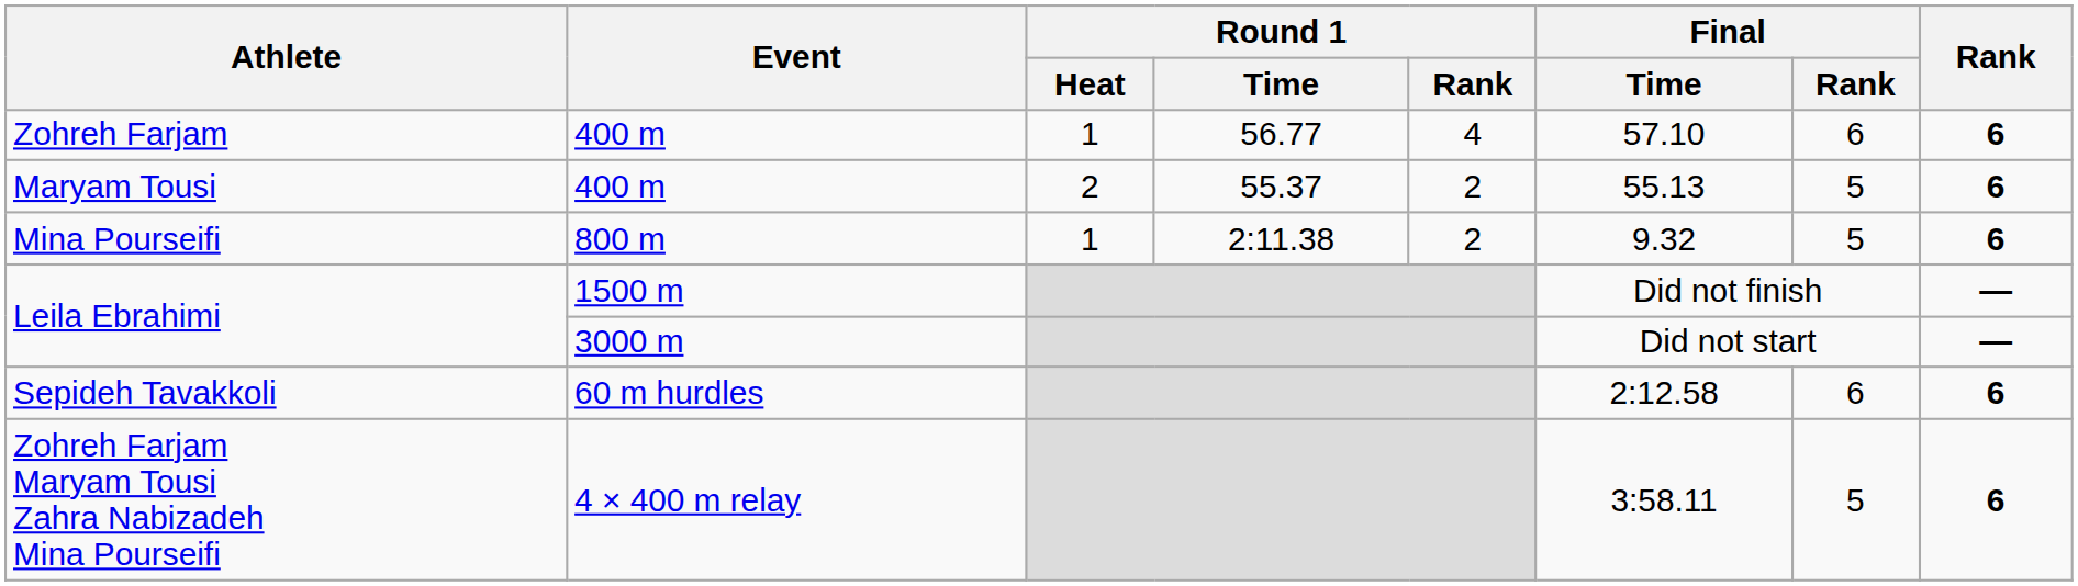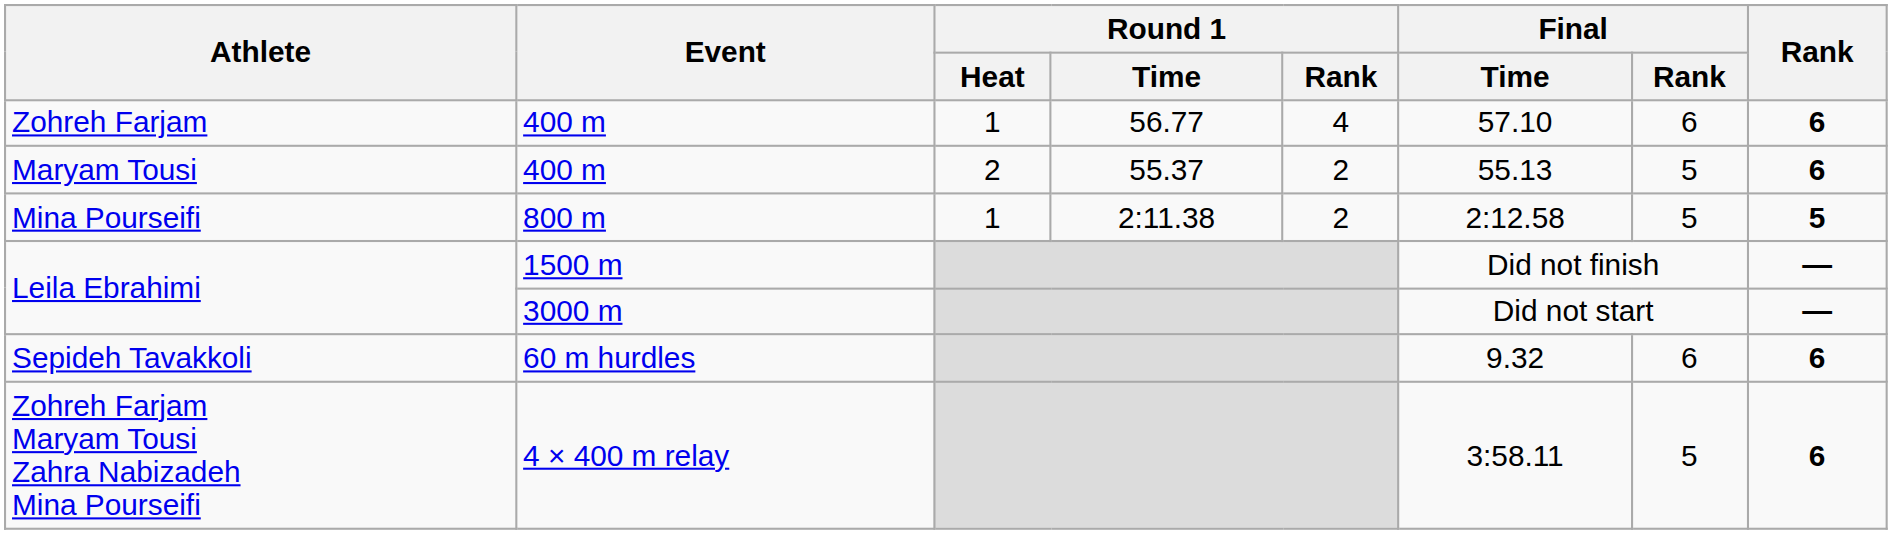 <table class="wikitable" width="72%" style="text-align:center; font-size:90%">
 <tr>
 <th rowspan="2" width="22%">Athlete</th>
 <th rowspan="2" width="18%">Event</th>
 <th colspan="3" width="20%">Round 1</th>
 <th colspan="2" width="15%">Final</th>
 <th rowspan="2" width="6%">Rank</th>
 </tr>
 <tr>
 <th width="5%">Heat</th>
 <th width="10%">Time</th>
 <th>Rank</th>
 <th width="10%">Time</th>
 <th>Rank</th>
 </tr>
 <tr>
 <td align="left"><a href='#'>Zohreh Farjam</a></td>
 <td align="left"><a href='#'>400 m</a></td>
 <td>1</td>
 <td>56.77</td>
 <td>4 <strong></strong></td>
 <td>57.10</td>
 <td>6</td>
 <td align=center><strong>6</strong></td>
 </tr>
 <tr>
 <td align="left"><a href='#'>Maryam Tousi</a></td>
 <td align="left"><a href='#'>400 m</a></td>
 <td>2</td>
 <td>55.37</td>
 <td>2 <strong></strong></td>
 <td>55.13</td>
 <td>5</td>
 <td align=center><strong>6</strong></td>
 </tr>
 <tr>
 <td align="left"><a href='#'>Mina Pourseifi</a></td>
 <td align="left"><a href='#'>800 m</a></td>
 <td>1</td>
 <td>2:11.38</td>
 <td>2 <strong></strong></td>
-<td>9.32</td>
+<td>2:12.58</td>
 <td>5</td>
-<td align=center><strong>6</strong></td>
+<td align=center><strong>5</strong></td>
 </tr>
 <tr>
 <td rowspan=2 align="left"><a href='#'>Leila Ebrahimi</a></td>
 <td align="left"><a href='#'>1500 m</a></td>
 <td colspan=3 bgcolor=#DCDCDC></td>
 <td colspan=2 align=center>Did not finish</td>
 <td align=center><strong>—</strong></td>
 </tr>
 <tr>
 <td align="left"><a href='#'>3000 m</a></td>
 <td colspan=3 bgcolor=#DCDCDC></td>
 <td colspan=2 align=center>Did not start</td>
 <td align=center><strong>—</strong></td>
 </tr>
 <tr>
 <td align="left"><a href='#'>Sepideh Tavakkoli</a></td>
 <td align="left"><a href='#'>60 m hurdles</a></td>
 <td colspan=3 bgcolor=#DCDCDC></td>
-<td>2:12.58</td>
+<td>9.32</td>
 <td>6</td>
 <td align=center><strong>6</strong></td>
 </tr>
 <tr>
 <td align="left"><a href='#'>Zohreh Farjam</a><br><a href='#'>Maryam Tousi</a><br><a href='#'>Zahra Nabizadeh</a><br><a href='#'>Mina Pourseifi</a></td>
 <td align="left"><a href='#'>4 × 400 m relay</a></td>
 <td colspan=3 bgcolor=#DCDCDC></td>
 <td>3:58.11</td>
 <td>5</td>
 <td align=center><strong>6</strong></td>
 </tr>
 </table>
